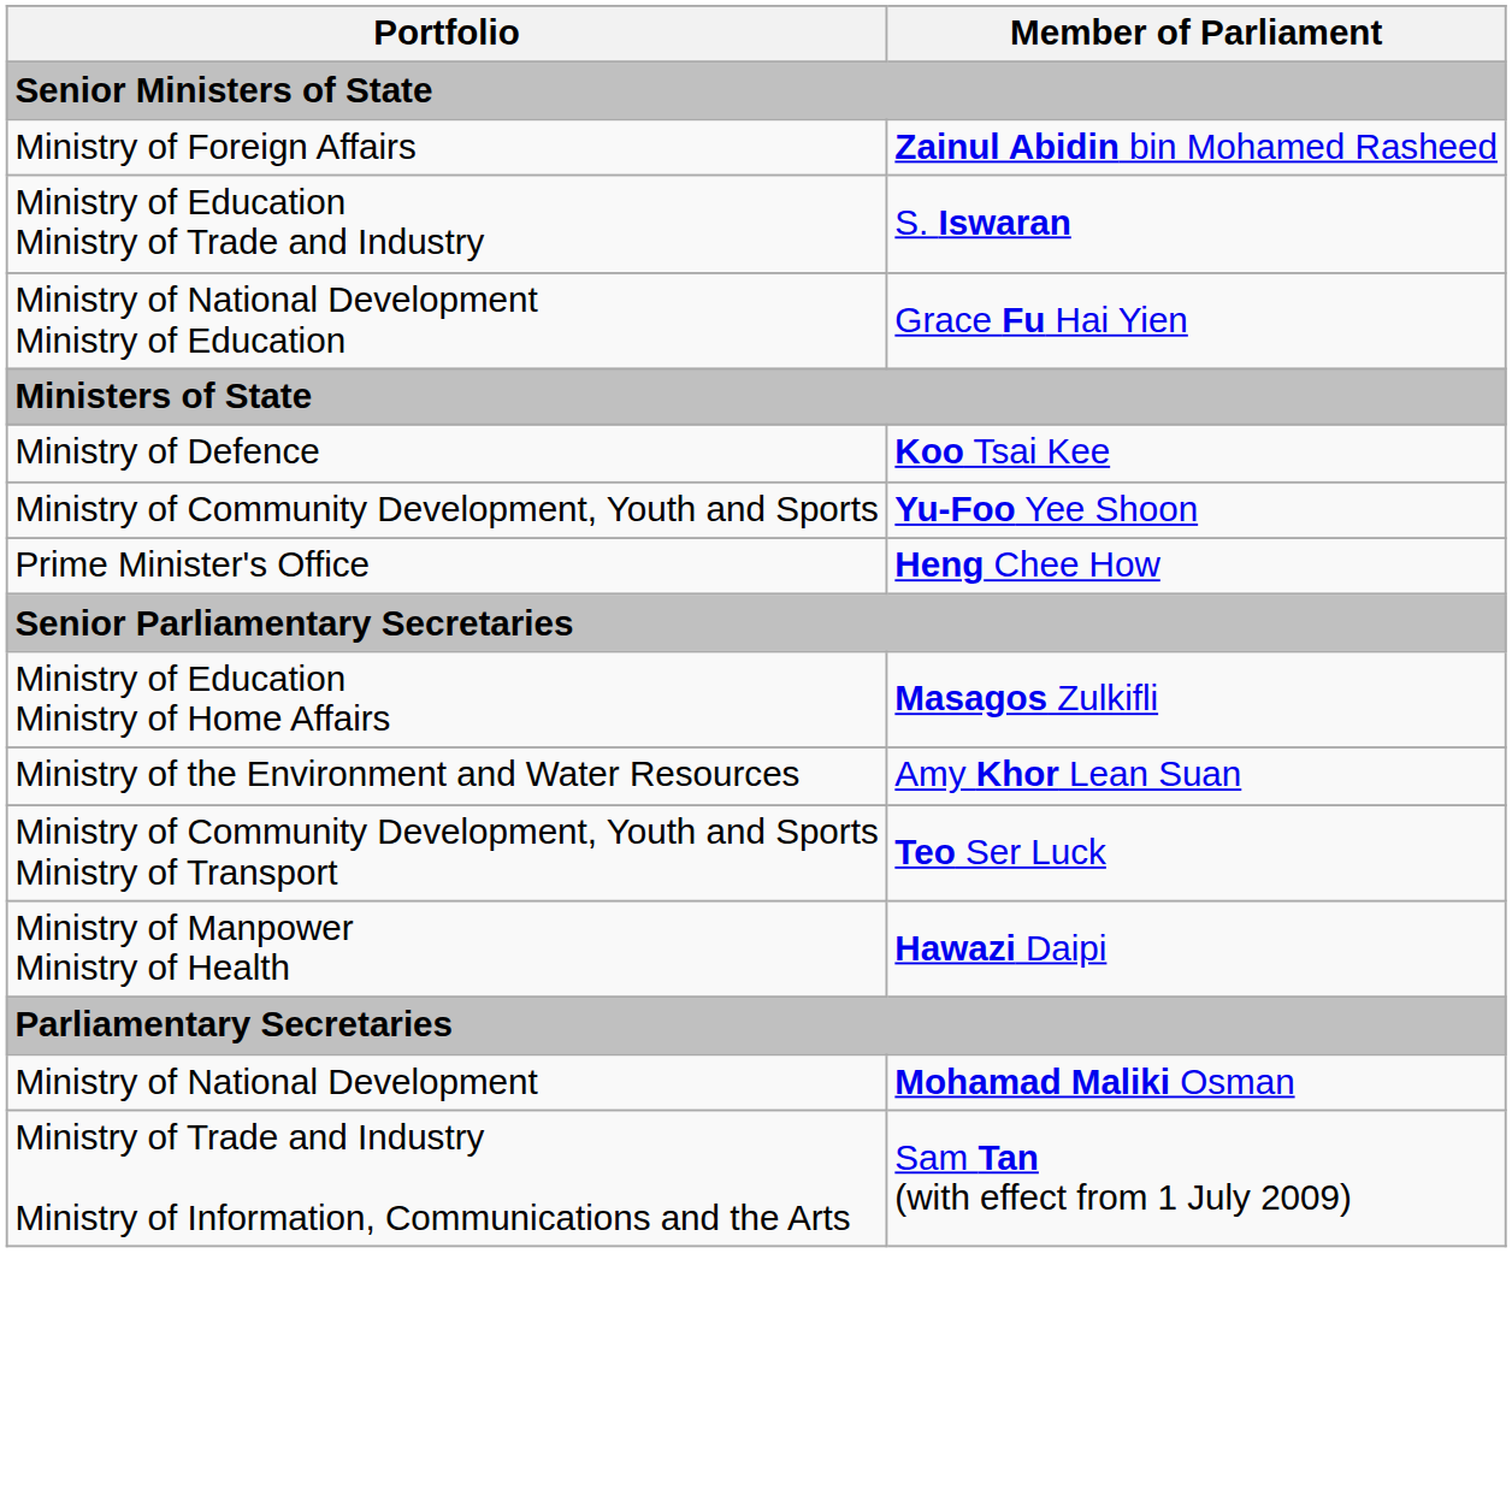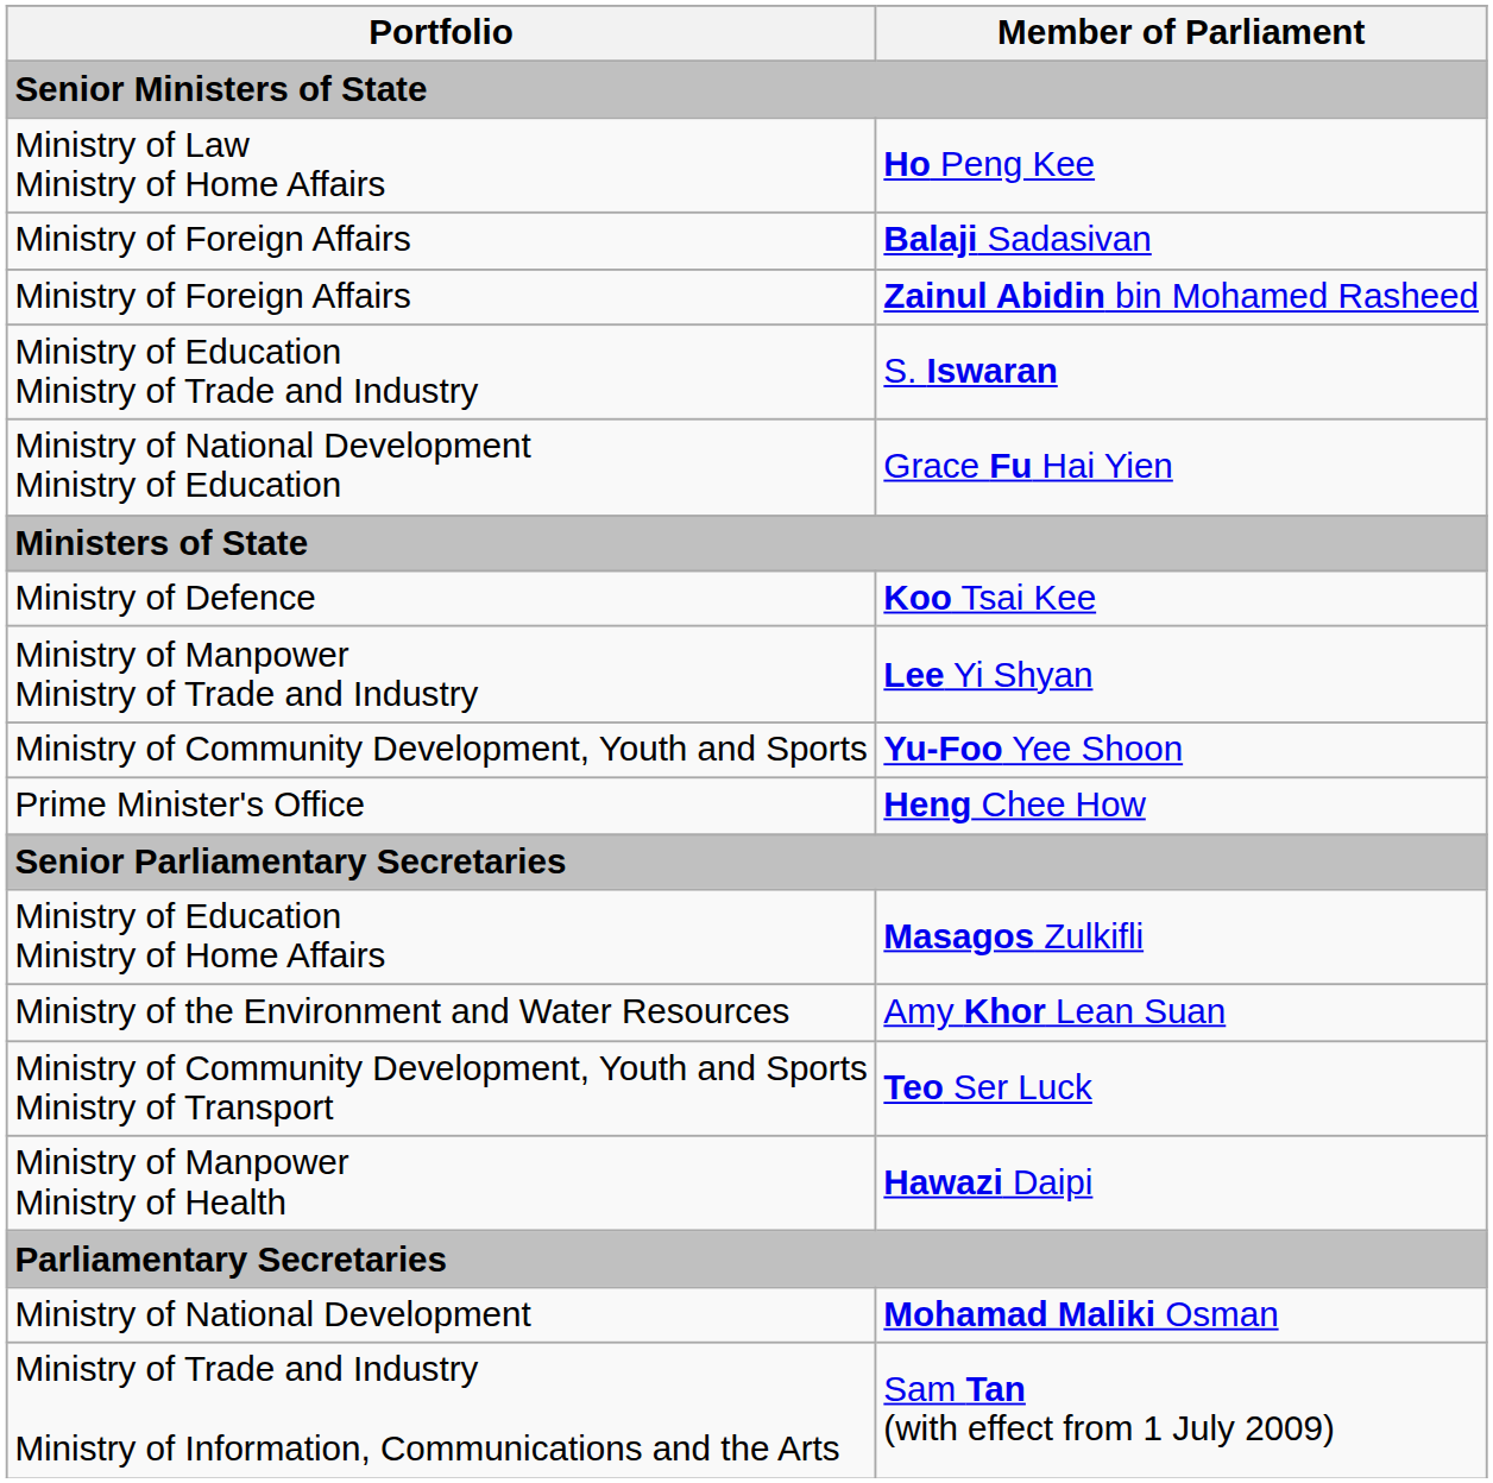 <table class="wikitable" style="margin: 1em auto 1em auto">
 <tr>
 <th>Portfolio</th>
 <th>Member of Parliament</th>
 </tr>
 <tr>
 <td colspan="2" style="background:silver;"><strong>Senior Ministers of State</strong></td>
+</tr>
+<tr>
+<td>Ministry of Law<br>Ministry of Home Affairs</td>
+<td><a href='#'><strong>Ho</strong> Peng Kee</a></td>
+</tr>
+<tr>
+<td>Ministry of Foreign Affairs</td>
+<td><a href='#'><strong>Balaji</strong> Sadasivan</a></td>
 </tr>
 <tr>
 <td>Ministry of Foreign Affairs</td>
 <td><a href='#'><strong>Zainul Abidin</strong> bin Mohamed Rasheed</a></td>
 </tr>
 <tr>
 <td>Ministry of Education<br>Ministry of Trade and Industry</td>
 <td><a href='#'>S. <strong>Iswaran</strong></a></td>
 </tr>
 <tr>
 <td>Ministry of National Development<br>Ministry of Education</td>
 <td><a href='#'>Grace <strong>Fu</strong> Hai Yien</a></td>
 </tr>
 <tr>
 <td colspan="2" style="background:silver;"><strong>Ministers of State</strong></td>
 </tr>
 <tr>
 <td>Ministry of Defence</td>
 <td><a href='#'><strong>Koo</strong> Tsai Kee</a></td>
+</tr>
+<tr>
+<td>Ministry of Manpower<br>Ministry of Trade and Industry</td>
+<td><a href='#'><strong>Lee</strong> Yi Shyan</a></td>
 </tr>
 <tr>
 <td>Ministry of Community Development, Youth and Sports</td>
 <td><a href='#'><strong>Yu-Foo</strong> Yee Shoon</a></td>
 </tr>
 <tr>
 <td>Prime Minister's Office</td>
 <td><a href='#'><strong>Heng</strong> Chee How</a></td>
 </tr>
 <tr>
 <td colspan="2" style="background:silver;"><strong>Senior Parliamentary Secretaries</strong></td>
 </tr>
 <tr>
 <td>Ministry of Education<br>Ministry of Home Affairs</td>
 <td><a href='#'><strong>Masagos</strong> Zulkifli</a></td>
 </tr>
 <tr>
 <td>Ministry of the Environment and Water Resources</td>
 <td><a href='#'>Amy <strong>Khor</strong> Lean Suan</a></td>
 </tr>
 <tr>
 <td>Ministry of Community Development, Youth and Sports<br>Ministry of Transport</td>
 <td><a href='#'><strong>Teo</strong> Ser Luck</a></td>
 </tr>
 <tr>
 <td>Ministry of Manpower<br>Ministry of Health</td>
 <td><a href='#'><strong>Hawazi</strong> Daipi</a></td>
 </tr>
 <tr>
 <td colspan="2" style="background:silver;"><strong>Parliamentary Secretaries</strong></td>
 </tr>
 <tr>
 <td>Ministry of National Development</td>
 <td><a href='#'><strong>Mohamad Maliki</strong> Osman</a></td>
 </tr>
 <tr>
 <td>Ministry of Trade and Industry<br><br>Ministry of Information, Communications and the Arts</td>
 <td><a href='#'>Sam <strong>Tan</strong></a><br>(with effect from 1 July 2009)</td>
 </tr>
 </table>
